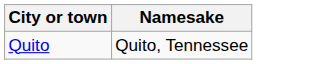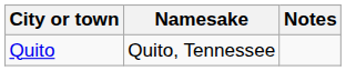 <table class="wikitable">
 <tr>
 <th>City or town</th>
 <th>Namesake</th>
+<th>Notes</th>
 </tr>
 <tr>
 <td><a href='#'>Quito</a></td>
 <td>Quito, Tennessee</td>
+<td></td>
 </tr>
 </table>
